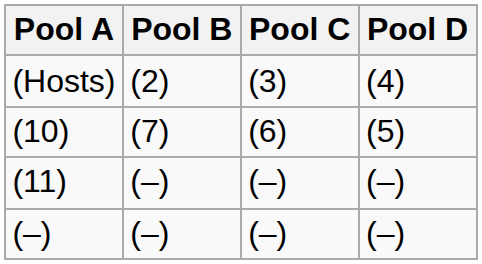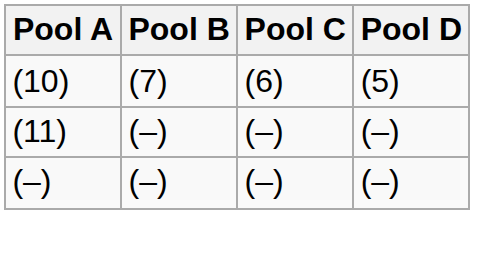 <table class="wikitable">
 <tr>
 <th width=25%>Pool A</th>
 <th width=25%>Pool B</th>
 <th width=25%>Pool C</th>
 <th width=25%>Pool D</th>
-</tr>
-<tr>
-<td> (Hosts)</td>
-<td> (2)</td>
-<td> (3)</td>
-<td> (4)</td>
 </tr>
 <tr>
 <td> (10)</td>
 <td> (7)</td>
 <td> (6)</td>
 <td> (5)</td>
 </tr>
 <tr>
 <td> (11)</td>
 <td> (–)</td>
 <td> (–)</td>
 <td> (–)</td>
 </tr>
 <tr>
 <td> (–)</td>
 <td> (–)</td>
 <td> (–)</td>
 <td> (–)</td>
 </tr>
 </table>
